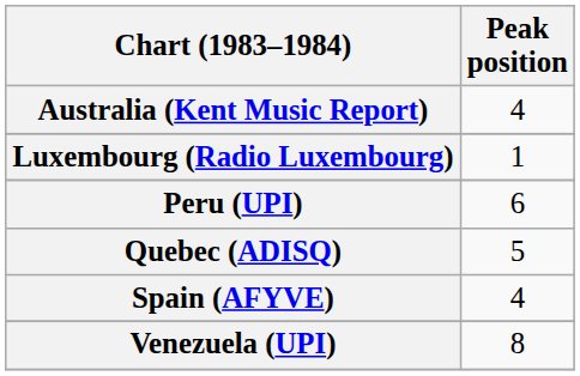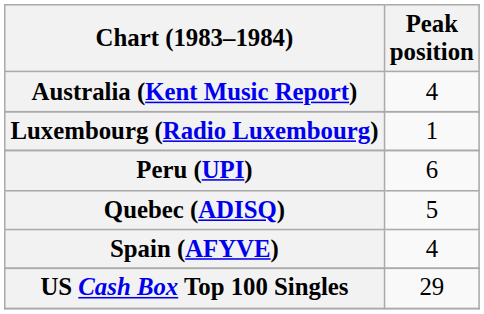 <table class="wikitable sortable plainrowheaders" style="text-align:center">
 <tr>
 <th scope="col">Chart (1983–1984)</th>
 <th scope="col">Peak<br>position</th>
 </tr>
 <tr>
 <th scope="row">Australia (<a href='#'>Kent Music Report</a>)</th>
 <td>4</td>
 </tr>
 <tr>
 </tr>
 <tr>
 </tr>
 <tr>
 </tr>
 <tr>
 </tr>
 <tr>
 <th scope="row">Luxembourg (<a href='#'>Radio Luxembourg</a>)</th>
 <td align="center">1</td>
 </tr>
 <tr>
 </tr>
 <tr>
 </tr>
 <tr>
 </tr>
 <tr>
 <th scope="row">Peru (<a href='#'>UPI</a>)</th>
 <td>6</td>
 </tr>
 <tr>
 <th scope="row">Quebec (<a href='#'>ADISQ</a>)</th>
 <td align="center">5</td>
 </tr>
 <tr>
 <th scope="row">Spain (<a href='#'>AFYVE</a>)</th>
 <td>4</td>
 </tr>
 <tr>
 </tr>
 <tr>
 </tr>
 <tr>
 </tr>
 <tr>
-<th scope="row">Venezuela (<a href='#'>UPI</a>)</th>
-<td>8</td>
+<th scope="row">US <em><a href='#'>Cash Box</a></em> Top 100 Singles</th>
+<td>29</td>
 </tr>
 <tr>
 </tr>
 </table>
